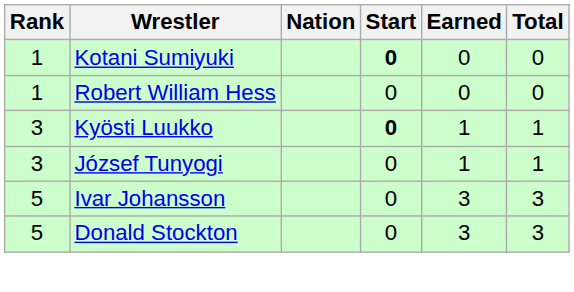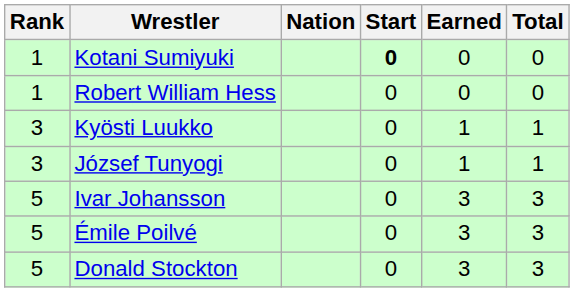 <table class="wikitable sortable" style="text-align:center;">
 <tr>
 <th>Rank</th>
 <th>Wrestler</th>
 <th>Nation</th>
 <th>Start</th>
 <th>Earned</th>
 <th>Total</th>
 </tr>
 <tr style="background:#cfc;">
 <td>1</td>
 <td align=left><a href='#'>Kotani Sumiyuki</a></td>
 <td align=left></td>
 <td><strong>0</strong></td>
 <td>0</td>
 <td>0</td>
 </tr>
 <tr style="background:#cfc;">
 <td>1</td>
 <td align=left><a href='#'>Robert William Hess</a></td>
 <td align=left></td>
 <td>0</td>
 <td>0</td>
 <td>0</td>
 </tr>
 <tr style="background:#cfc;">
 <td>3</td>
 <td align=left><a href='#'>Kyösti Luukko</a></td>
 <td align=left></td>
-<td><strong>0</strong></td>
+<td>0</td>
 <td>1</td>
 <td>1</td>
 </tr>
 <tr style="background:#cfc;">
 <td>3</td>
 <td align=left><a href='#'>József Tunyogi</a></td>
 <td align=left></td>
 <td>0</td>
 <td>1</td>
 <td>1</td>
 </tr>
 <tr style="background:#cfc;">
 <td>5</td>
 <td align=left><a href='#'>Ivar Johansson</a></td>
 <td align=left></td>
 <td>0</td>
 <td>3</td>
 <td>3</td>
 </tr>
 <tr style="background:#cfc;">
 <td>5</td>
+<td align=left><a href='#'>Émile Poilvé</a></td>
+<td align=left></td>
+<td>0</td>
+<td>3</td>
+<td>3</td>
+</tr>
+<tr style="background:#cfc;">
+<td>5</td>
 <td align=left><a href='#'>Donald Stockton</a></td>
 <td align=left></td>
 <td>0</td>
 <td>3</td>
 <td>3</td>
 </tr>
 </table>
